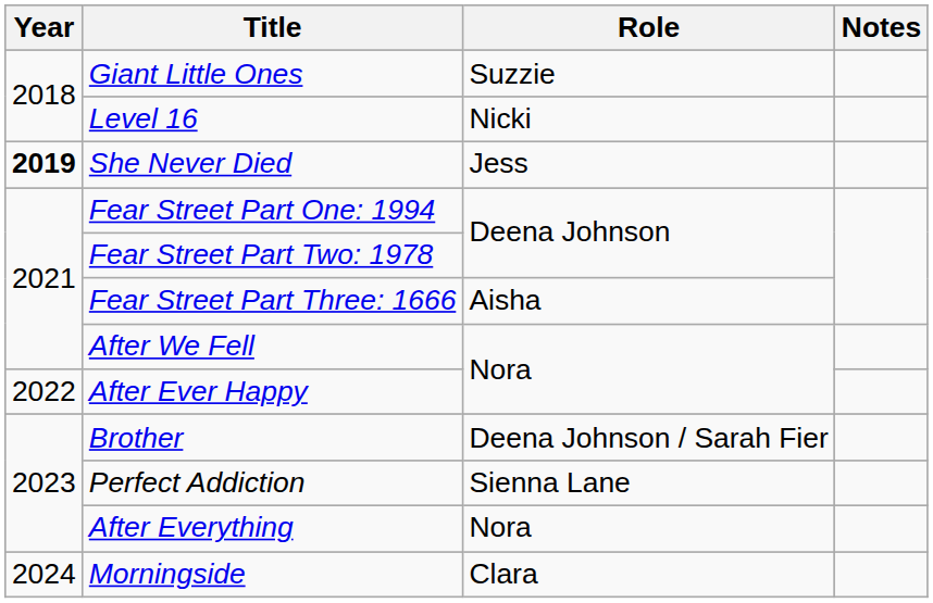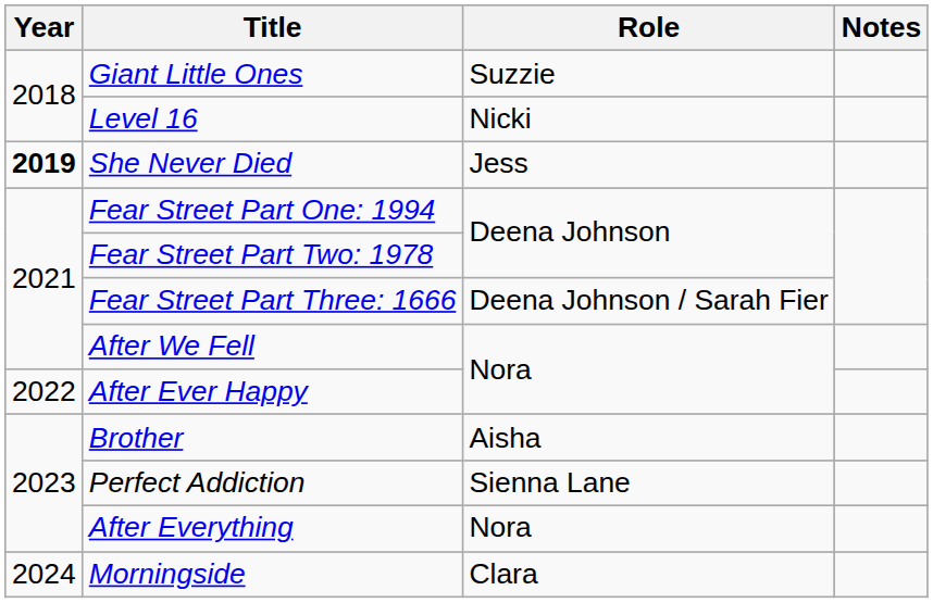 <table class="wikitable sortable">
 <tr>
 <th>Year</th>
 <th>Title</th>
 <th>Role</th>
 <th class="unsortable">Notes</th>
 </tr>
 <tr>
 <td rowspan=2>2018</td>
 <td><em><a href='#'>Giant Little Ones</a></em></td>
 <td>Suzzie</td>
 <td></td>
 </tr>
 <tr>
 <td><em><a href='#'>Level 16</a></em></td>
 <td>Nicki</td>
 <td></td>
 </tr>
 <tr>
 <td><strong>2019</strong></td>
 <td><em><a href='#'>She Never Died</a></em></td>
 <td>Jess</td>
 <td></td>
 </tr>
 <tr>
 <td rowspan=4>2021</td>
 <td><em><a href='#'>Fear Street Part One: 1994</a></em></td>
 <td rowspan=2>Deena Johnson</td>
 <td rowspan=3></td>
 </tr>
 <tr>
 <td><em><a href='#'>Fear Street Part Two: 1978</a></em></td>
 </tr>
 <tr>
 <td><em><a href='#'>Fear Street Part Three: 1666</a></em></td>
-<td>Aisha</td>
+<td>Deena Johnson / Sarah Fier</td>
 </tr>
 <tr>
 <td><em><a href='#'>After We Fell</a></em></td>
 <td rowspan=2>Nora</td>
 <td></td>
 </tr>
 <tr>
 <td>2022</td>
 <td><em><a href='#'>After Ever Happy</a></em></td>
 <td></td>
 </tr>
 <tr>
 <td rowspan=3>2023</td>
 <td><em><a href='#'>Brother</a></em></td>
-<td>Deena Johnson / Sarah Fier</td>
+<td>Aisha</td>
 <td></td>
 </tr>
 <tr>
 <td><em>Perfect Addiction</em></td>
 <td>Sienna Lane</td>
 <td></td>
 </tr>
 <tr>
 <td><em><a href='#'>After Everything</a></em></td>
 <td>Nora</td>
 <td></td>
 </tr>
 <tr>
 <td>2024</td>
 <td><em><a href='#'>Morningside</a></em></td>
 <td>Clara</td>
 <td></td>
 </tr>
 </table>
